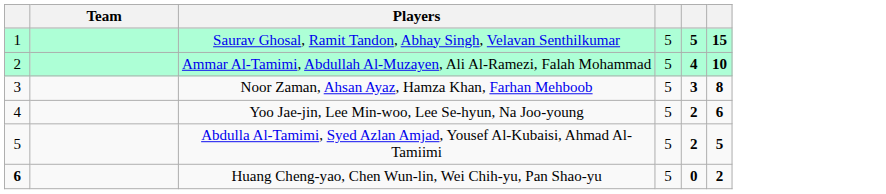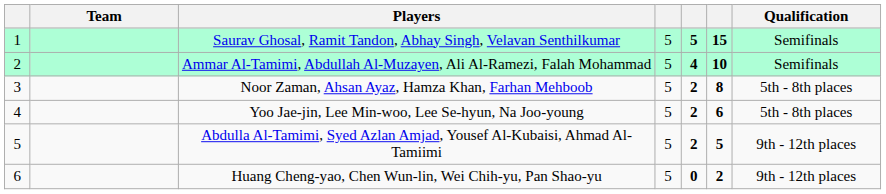 <table class="wikitable" style="font-size: 100%">
 <tr>
 <th width=20></th>
 <th width=150>Team</th>
 <th width=500>Players</th>
 <th width=20></th>
 <th width=20></th>
 <th width=20></th>
+<th width=150>Qualification</th>
 </tr>
 <tr align=center style="background: #ADFFD6;">
 <td>1</td>
 <td align="left"></td>
 <td><a href='#'>Saurav Ghosal</a>, <a href='#'>Ramit Tandon</a>, <a href='#'>Abhay Singh</a>, <a href='#'>Velavan Senthilkumar</a></td>
 <td>5</td>
 <td><strong>5</strong></td>
 <td><strong>15</strong></td>
+<td>Semifinals</td>
 </tr>
 <tr align=center style="background: #ADFFD6;">
 <td>2</td>
 <td align="left"></td>
 <td><a href='#'>Ammar Al-Tamimi</a>, <a href='#'>Abdullah Al-Muzayen</a>, Ali Al-Ramezi, Falah Mohammad</td>
 <td>5</td>
 <td><strong>4</strong></td>
 <td><strong>10</strong></td>
+<td>Semifinals</td>
 </tr>
 <tr align=center>
 <td>3</td>
 <td align="left"></td>
 <td>Noor Zaman, <a href='#'>Ahsan Ayaz</a>, Hamza Khan, <a href='#'>Farhan Mehboob</a></td>
 <td>5</td>
-<td><strong>3</strong></td>
+<td><strong>2</strong></td>
 <td><strong>8</strong></td>
+<td>5th - 8th places</td>
 </tr>
 <tr align=center>
 <td>4</td>
 <td align="left"></td>
 <td>Yoo Jae-jin, Lee Min-woo, Lee Se-hyun, Na Joo-young</td>
 <td>5</td>
 <td><strong>2</strong></td>
 <td><strong>6</strong></td>
+<td>5th - 8th places</td>
 </tr>
 <tr align=center>
 <td>5</td>
 <td align="left"></td>
 <td><a href='#'>Abdulla Al-Tamimi</a>, <a href='#'>Syed Azlan Amjad</a>, Yousef Al-Kubaisi, Ahmad Al-Tamiimi</td>
 <td>5</td>
 <td><strong>2</strong></td>
 <td><strong>5</strong></td>
+<td>9th - 12th places</td>
 </tr>
 <tr align=center>
-<td><strong>6</strong></td>
+<td>6</td>
 <td align="left"></td>
 <td>Huang Cheng-yao, Chen Wun-lin, Wei Chih-yu, Pan Shao-yu</td>
 <td>5</td>
 <td><strong>0</strong></td>
 <td><strong>2</strong></td>
+<td>9th - 12th places</td>
 </tr>
 </table>
